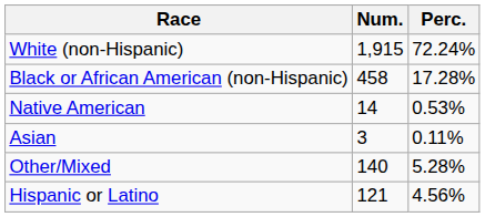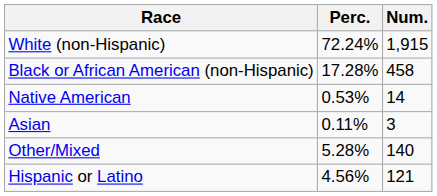 <table class="wikitable">
 <tr>
 <th>Race</th>
+<th>Perc.</th>
 <th>Num.</th>
-<th>Perc.</th>
 </tr>
 <tr>
 <td><a href='#'>White</a> (non-Hispanic)</td>
+<td>72.24%</td>
 <td>1,915</td>
-<td>72.24%</td>
 </tr>
 <tr>
 <td><a href='#'>Black or African American</a> (non-Hispanic)</td>
+<td>17.28%</td>
 <td>458</td>
-<td>17.28%</td>
 </tr>
 <tr>
 <td><a href='#'>Native American</a></td>
+<td>0.53%</td>
 <td>14</td>
-<td>0.53%</td>
 </tr>
 <tr>
 <td><a href='#'>Asian</a></td>
+<td>0.11%</td>
 <td>3</td>
-<td>0.11%</td>
 </tr>
 <tr>
 <td><a href='#'>Other/Mixed</a></td>
+<td>5.28%</td>
 <td>140</td>
-<td>5.28%</td>
 </tr>
 <tr>
 <td><a href='#'>Hispanic</a> or <a href='#'>Latino</a></td>
+<td>4.56%</td>
 <td>121</td>
-<td>4.56%</td>
 </tr>
 </table>
